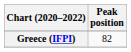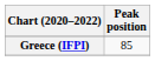 <table class="wikitable sortable plainrowheaders" style="text-align:center">
 <tr>
 <th scope="col">Chart (2020–2022)</th>
 <th scope="col">Peak<br>position</th>
 </tr>
 <tr>
 </tr>
 <tr>
 </tr>
 <tr>
 </tr>
 <tr>
 </tr>
 <tr>
 </tr>
 <tr>
 <th scope="row">Greece (<a href='#'>IFPI</a>)</th>
-<td>82</td>
+<td>85</td>
 </tr>
 <tr>
 </tr>
 <tr>
 </tr>
 <tr>
 </tr>
 <tr>
 </tr>
 <tr>
 </tr>
 <tr>
 </tr>
 <tr>
 </tr>
 <tr>
 </tr>
 <tr>
 </tr>
 </table>
